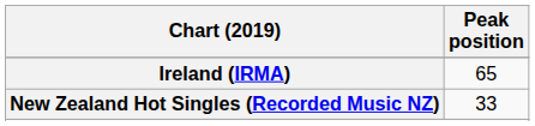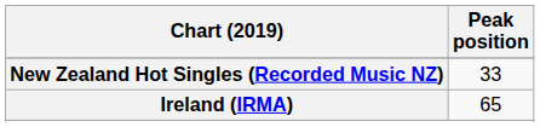 <table class="wikitable sortable plainrowheaders" style="text-align:center">
 <tr>
 <th scope="col">Chart (2019)</th>
 <th scope="col">Peak<br>position</th>
 </tr>
 <tr>
 </tr>
 <tr>
+<th scope="row">New Zealand Hot Singles (<a href='#'>Recorded Music NZ</a>)</th>
+<td>33</td>
+</tr>
+<tr>
 <th scope="row">Ireland (<a href='#'>IRMA</a>)</th>
 <td>65</td>
-</tr>
-<tr>
-<th scope="row">New Zealand Hot Singles (<a href='#'>Recorded Music NZ</a>)</th>
-<td>33</td>
 </tr>
 <tr>
 </tr>
 <tr>
 </tr>
 <tr>
 </tr>
 <tr>
 </tr>
 <tr>
 </tr>
 </table>
